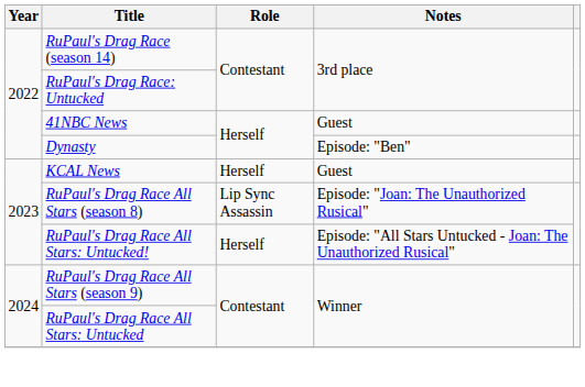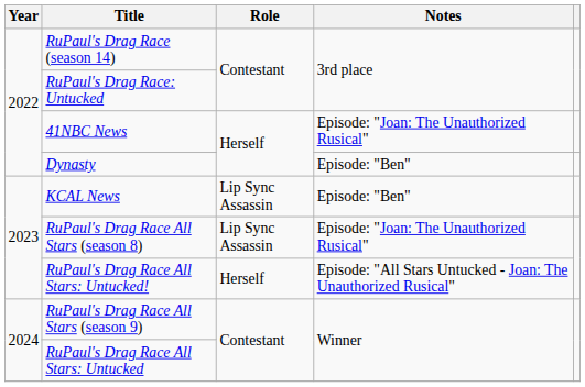 <table class="wikitable">
 <tr>
 <th>Year</th>
 <th>Title</th>
 <th>Role</th>
 <th>Notes</th>
 <th style="text-align: center;" class="unsortable"></th>
 </tr>
 <tr>
 <td rowspan="4">2022</td>
 <td><em><a href='#'>RuPaul's Drag Race</a></em> (<a href='#'>season 14</a>)</td>
 <td rowspan="2">Contestant</td>
 <td rowspan="2">3rd place</td>
 <td rowspan="2"></td>
 </tr>
 <tr>
 <td><em><a href='#'>RuPaul's Drag Race: Untucked</a></em></td>
 </tr>
 <tr>
 <td><em><a href='#'>41NBC News</a></em></td>
 <td rowspan="2">Herself</td>
-<td>Guest</td>
+<td>Episode: "<a href='#'>Joan: The Unauthorized Rusical</a>"</td>
 <td></td>
 </tr>
 <tr>
 <td><em><a href='#'>Dynasty</a></em></td>
 <td>Episode: "Ben"</td>
 <td></td>
 </tr>
 <tr>
 <td rowspan="3">2023</td>
 <td><em><a href='#'>KCAL News</a></em></td>
-<td>Herself</td>
-<td>Guest</td>
+<td>Lip Sync Assassin</td>
+<td>Episode: "Ben"</td>
 <td></td>
 </tr>
 <tr>
 <td><em><a href='#'>RuPaul's Drag Race All Stars</a></em> (<a href='#'>season 8</a>)</td>
 <td>Lip Sync Assassin</td>
 <td>Episode: "<a href='#'>Joan: The Unauthorized Rusical</a>"</td>
 <td rowspan="2"></td>
 </tr>
 <tr>
 <td><em><a href='#'>RuPaul's Drag Race All Stars: Untucked!</a></em></td>
 <td>Herself</td>
 <td>Episode: "All Stars Untucked - <a href='#'>Joan: The Unauthorized Rusical</a>"</td>
 </tr>
 <tr>
 <td rowspan="2">2024</td>
 <td><em><a href='#'>RuPaul's Drag Race All Stars</a></em> (<a href='#'>season 9</a>)</td>
 <td rowspan="2">Contestant</td>
 <td rowspan="2">Winner</td>
 <td rowspan="2" style="text-align: center;"></td>
 </tr>
 <tr>
 <td scope="row"><em><a href='#'>RuPaul's Drag Race All Stars: Untucked</a></em></td>
 </tr>
 <tr>
 </tr>
 </table>
